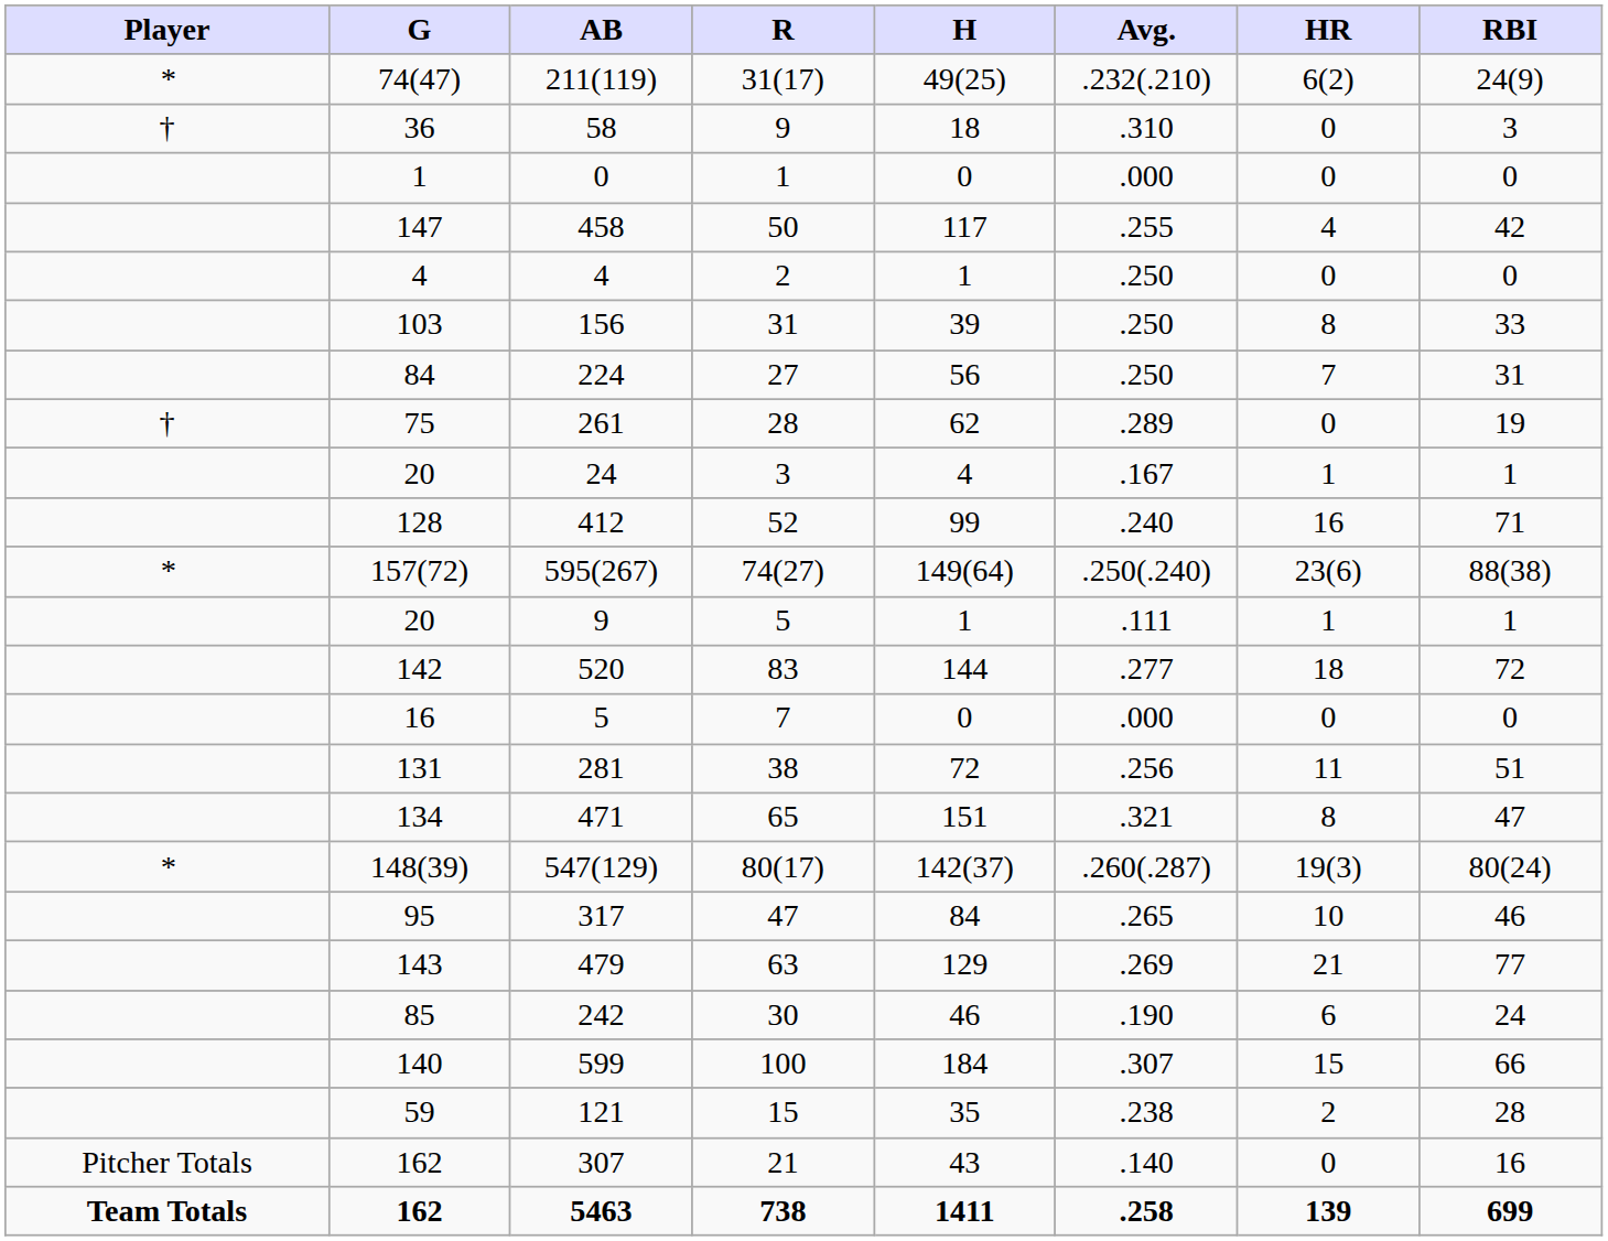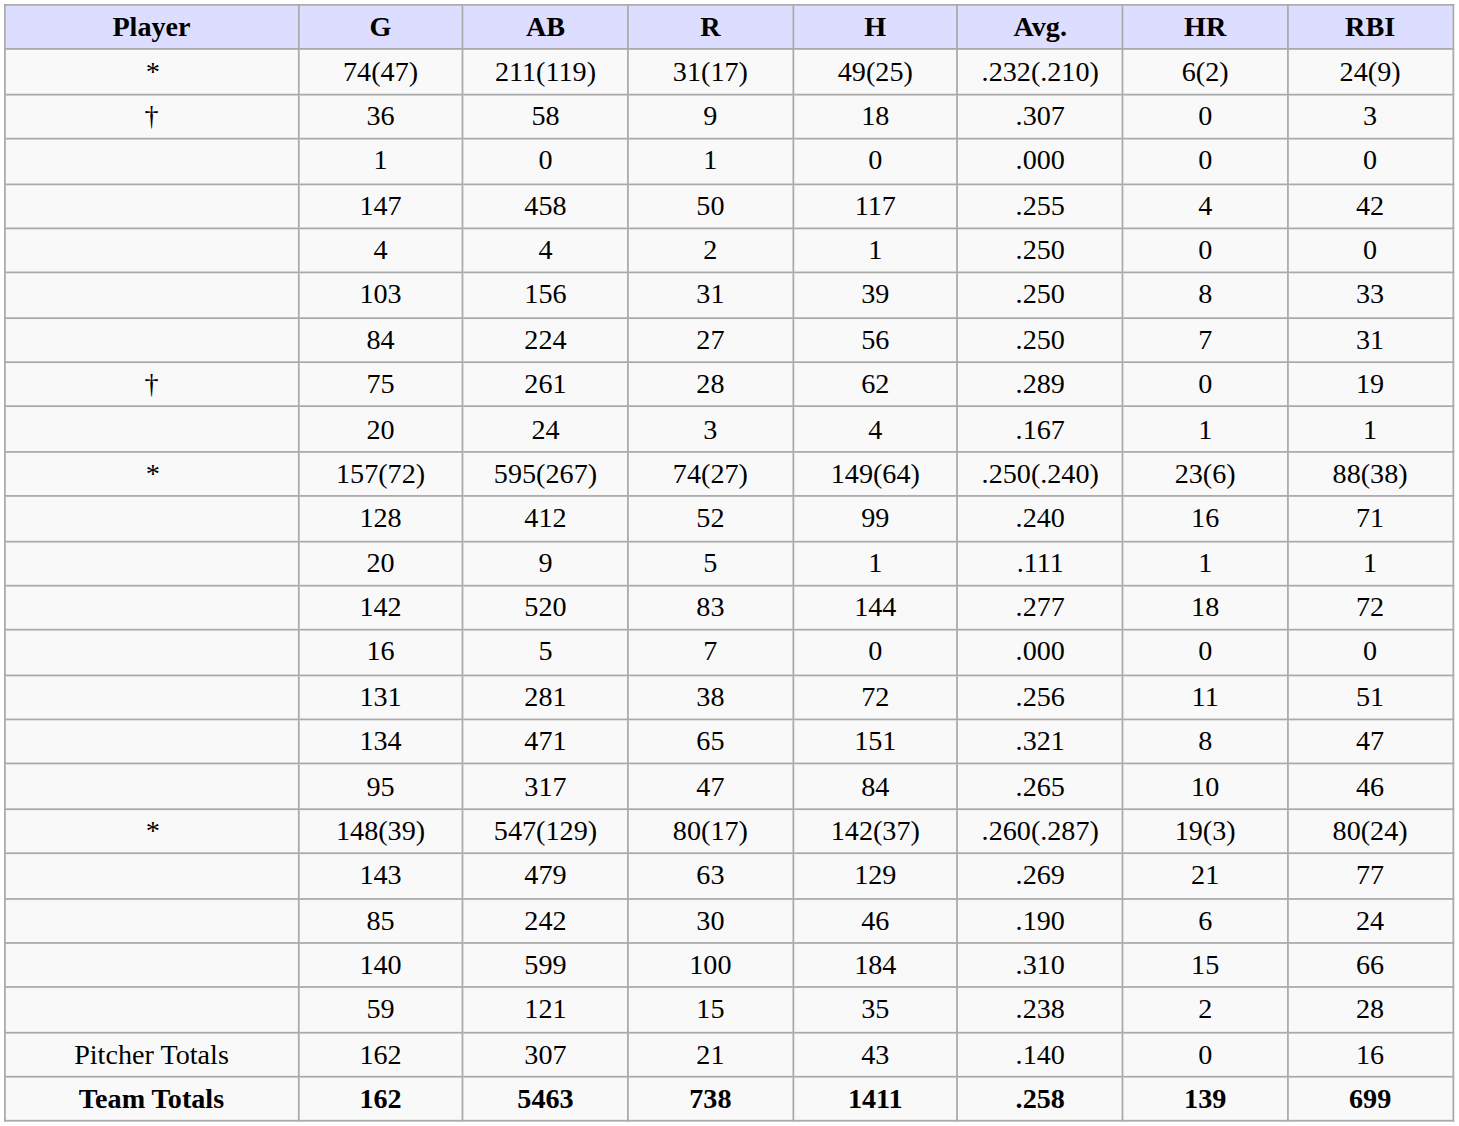 <table class="wikitable sortable">
 <tr>
 <th style="background:#ddf; width:16%;">Player</th>
 <th style="background:#ddf; width:9%;">G</th>
 <th style="background:#ddf; width:9%;">AB</th>
 <th style="background:#ddf; width:9%;">R</th>
 <th style="background:#ddf; width:9%;">H</th>
 <th style="background:#ddf; width:9%;">Avg.</th>
 <th style="background:#ddf; width:9%;">HR</th>
 <th style="background:#ddf; width:9%;">RBI</th>
 </tr>
 <tr style="text-align:center;">
 <td> <em>*</em></td>
 <td>74(47)</td>
 <td>211(119)</td>
 <td>31(17)</td>
 <td>49(25)</td>
 <td>.232(.210)</td>
 <td>6(2)</td>
 <td>24(9)</td>
 </tr>
 <tr style="text-align:center;">
 <td> †</td>
 <td>36</td>
 <td>58</td>
 <td>9</td>
 <td>18</td>
-<td>.310</td>
+<td>.307</td>
 <td>0</td>
 <td>3</td>
 </tr>
 <tr style="text-align:center;">
 <td></td>
 <td>1</td>
 <td>0</td>
 <td>1</td>
 <td>0</td>
 <td>.000</td>
 <td>0</td>
 <td>0</td>
 </tr>
 <tr style="text-align:center;">
 <td></td>
 <td>147</td>
 <td>458</td>
 <td>50</td>
 <td>117</td>
 <td>.255</td>
 <td>4</td>
 <td>42</td>
 </tr>
 <tr style="text-align:center;">
 <td></td>
 <td>4</td>
 <td>4</td>
 <td>2</td>
 <td>1</td>
 <td>.250</td>
 <td>0</td>
 <td>0</td>
 </tr>
 <tr style="text-align:center;">
 <td></td>
 <td>103</td>
 <td>156</td>
 <td>31</td>
 <td>39</td>
 <td>.250</td>
 <td>8</td>
 <td>33</td>
 </tr>
 <tr style="text-align:center;">
 <td></td>
 <td>84</td>
 <td>224</td>
 <td>27</td>
 <td>56</td>
 <td>.250</td>
 <td>7</td>
 <td>31</td>
 </tr>
 <tr style="text-align:center;">
 <td> †</td>
 <td>75</td>
 <td>261</td>
 <td>28</td>
 <td>62</td>
 <td>.289</td>
 <td>0</td>
 <td>19</td>
 </tr>
 <tr style="text-align:center;">
 <td></td>
 <td>20</td>
 <td>24</td>
 <td>3</td>
 <td>4</td>
 <td>.167</td>
 <td>1</td>
 <td>1</td>
 </tr>
 <tr style="text-align:center;">
+<td> <em>*</em></td>
+<td>157(72)</td>
+<td>595(267)</td>
+<td>74(27)</td>
+<td>149(64)</td>
+<td>.250(.240)</td>
+<td>23(6)</td>
+<td>88(38)</td>
+</tr>
+<tr style="text-align:center;">
 <td></td>
 <td>128</td>
 <td>412</td>
 <td>52</td>
 <td>99</td>
 <td>.240</td>
 <td>16</td>
 <td>71</td>
-</tr>
-<tr style="text-align:center;">
-<td> <em>*</em></td>
-<td>157(72)</td>
-<td>595(267)</td>
-<td>74(27)</td>
-<td>149(64)</td>
-<td>.250(.240)</td>
-<td>23(6)</td>
-<td>88(38)</td>
 </tr>
 <tr style="text-align:center;">
 <td></td>
 <td>20</td>
 <td>9</td>
 <td>5</td>
 <td>1</td>
 <td>.111</td>
 <td>1</td>
 <td>1</td>
 </tr>
 <tr style="text-align:center;">
 <td></td>
 <td>142</td>
 <td>520</td>
 <td>83</td>
 <td>144</td>
 <td>.277</td>
 <td>18</td>
 <td>72</td>
 </tr>
 <tr style="text-align:center;">
 <td></td>
 <td>16</td>
 <td>5</td>
 <td>7</td>
 <td>0</td>
 <td>.000</td>
 <td>0</td>
 <td>0</td>
 </tr>
 <tr style="text-align:center;">
 <td></td>
 <td>131</td>
 <td>281</td>
 <td>38</td>
 <td>72</td>
 <td>.256</td>
 <td>11</td>
 <td>51</td>
 </tr>
 <tr style="text-align:center;">
 <td></td>
 <td>134</td>
 <td>471</td>
 <td>65</td>
 <td>151</td>
 <td>.321</td>
 <td>8</td>
 <td>47</td>
 </tr>
 <tr style="text-align:center;">
+<td></td>
+<td>95</td>
+<td>317</td>
+<td>47</td>
+<td>84</td>
+<td>.265</td>
+<td>10</td>
+<td>46</td>
+</tr>
+<tr style="text-align:center;">
 <td> <em>*</em></td>
 <td>148(39)</td>
 <td>547(129)</td>
 <td>80(17)</td>
 <td>142(37)</td>
 <td>.260(.287)</td>
 <td>19(3)</td>
 <td>80(24)</td>
-</tr>
-<tr style="text-align:center;">
-<td></td>
-<td>95</td>
-<td>317</td>
-<td>47</td>
-<td>84</td>
-<td>.265</td>
-<td>10</td>
-<td>46</td>
 </tr>
 <tr style="text-align:center;">
 <td></td>
 <td>143</td>
 <td>479</td>
 <td>63</td>
 <td>129</td>
 <td>.269</td>
 <td>21</td>
 <td>77</td>
 </tr>
 <tr style="text-align:center;">
 <td></td>
 <td>85</td>
 <td>242</td>
 <td>30</td>
 <td>46</td>
 <td>.190</td>
 <td>6</td>
 <td>24</td>
 </tr>
 <tr style="text-align:center;">
 <td></td>
 <td>140</td>
 <td>599</td>
 <td>100</td>
 <td>184</td>
-<td>.307</td>
+<td>.310</td>
 <td>15</td>
 <td>66</td>
 </tr>
 <tr style="text-align:center;">
 <td></td>
 <td>59</td>
 <td>121</td>
 <td>15</td>
 <td>35</td>
 <td>.238</td>
 <td>2</td>
 <td>28</td>
 </tr>
 <tr style="text-align:center;">
 <td>Pitcher Totals</td>
 <td>162</td>
 <td>307</td>
 <td>21</td>
 <td>43</td>
 <td>.140</td>
 <td>0</td>
 <td>16</td>
 </tr>
 <tr style="text-align:center;">
 <td><strong>Team Totals</strong></td>
 <td><strong>162</strong></td>
 <td><strong>5463</strong></td>
 <td><strong>738</strong></td>
 <td><strong>1411</strong></td>
 <td><strong>.258</strong></td>
 <td><strong>139</strong></td>
 <td><strong>699</strong></td>
 </tr>
 </table>
